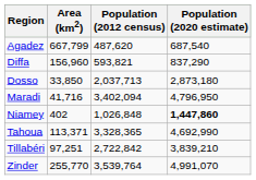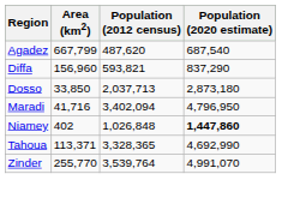 <table class="wikitable sortable">
 <tr bgcolor=#ACE1AF>
 <th>Region</th>
 <th>Area <br> (km<sup>2</sup>)</th>
 <th>Population <br> (2012 census)</th>
 <th><strong>Population</strong><br>(2020 estimate)</th>
 </tr>
 <tr>
 <td><a href='#'>Agadez</a></td>
 <td>667,799</td>
 <td>487,620</td>
 <td>687,540</td>
 </tr>
 <tr>
 <td><a href='#'>Diffa</a></td>
 <td>156,960</td>
 <td>593,821</td>
 <td>837,290</td>
 </tr>
 <tr>
 <td><a href='#'>Dosso</a></td>
 <td>33,850</td>
 <td>2,037,713</td>
 <td>2,873,180</td>
 </tr>
 <tr>
 <td><a href='#'>Maradi</a></td>
 <td>41,716</td>
 <td>3,402,094</td>
 <td>4,796,950</td>
 </tr>
 <tr>
 <td><a href='#'>Niamey</a></td>
 <td>402</td>
 <td>1,026,848</td>
 <td><strong>1,447,860</strong></td>
 </tr>
 <tr>
 <td><a href='#'>Tahoua</a></td>
 <td>113,371</td>
 <td>3,328,365</td>
 <td>4,692,990</td>
 </tr>
 <tr>
-<td><a href='#'>Tillabéri</a></td>
-<td>97,251</td>
-<td>2,722,842</td>
-<td>3,839,210</td>
-</tr>
-<tr>
 <td><a href='#'>Zinder</a></td>
 <td>255,770</td>
 <td>3,539,764</td>
 <td>4,991,070</td>
 </tr>
 </table>
